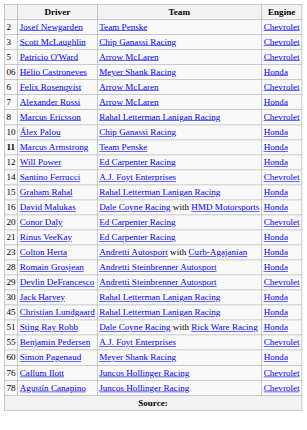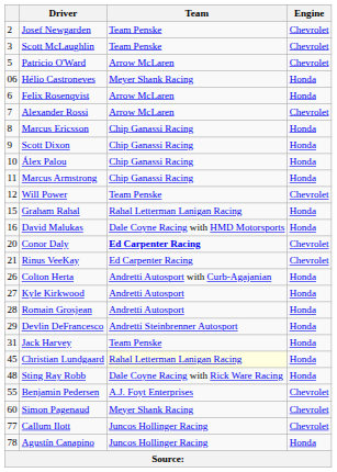 <table class="wikitable" style="font-size: 95%;">
 <tr>
 <th align=center></th>
 <th>Driver</th>
 <th>Team</th>
 <th>Engine</th>
 </tr>
 <tr>
 <td>2</td>
 <td> <a href='#'>Josef Newgarden</a> <strong></strong></td>
 <td><a href='#'>Team Penske</a></td>
 <td><a href='#'>Chevrolet</a></td>
 </tr>
 <tr>
 <td>3</td>
 <td> <a href='#'>Scott McLaughlin</a> <strong></strong></td>
-<td><a href='#'>Chip Ganassi Racing</a></td>
+<td><a href='#'>Team Penske</a></td>
 <td><a href='#'>Chevrolet</a></td>
 </tr>
 <tr>
 <td>5</td>
 <td> <a href='#'>Patricio O'Ward</a></td>
 <td><a href='#'>Arrow McLaren</a></td>
 <td><a href='#'>Chevrolet</a></td>
 </tr>
 <tr>
 <td>06</td>
 <td> <a href='#'>Hélio Castroneves</a> <strong></strong></td>
 <td><a href='#'>Meyer Shank Racing</a></td>
 <td><a href='#'>Honda</a></td>
 </tr>
 <tr>
 <td>6</td>
 <td> <a href='#'>Felix Rosenqvist</a></td>
 <td><a href='#'>Arrow McLaren</a></td>
-<td><a href='#'>Chevrolet</a></td>
+<td><a href='#'>Honda</a></td>
 </tr>
 <tr>
 <td>7</td>
 <td> <a href='#'>Alexander Rossi</a></td>
 <td><a href='#'>Arrow McLaren</a></td>
-<td><a href='#'>Honda</a></td>
+<td><a href='#'>Chevrolet</a></td>
 </tr>
 <tr>
 <td>8</td>
 <td> <a href='#'>Marcus Ericsson</a></td>
-<td><a href='#'>Rahal Letterman Lanigan Racing</a></td>
-<td><a href='#'>Chevrolet</a></td>
+<td><a href='#'>Chip Ganassi Racing</a></td>
+<td><a href='#'>Honda</a></td>
+</tr>
+<tr>
+<td>9</td>
+<td> <a href='#'>Scott Dixon</a></td>
+<td><a href='#'>Chip Ganassi Racing</a></td>
+<td><a href='#'>Honda</a></td>
 </tr>
 <tr>
 <td>10</td>
 <td> <a href='#'>Álex Palou</a></td>
 <td><a href='#'>Chip Ganassi Racing</a></td>
 <td><a href='#'>Honda</a></td>
 </tr>
 <tr>
-<td><strong>11</strong></td>
+<td>11</td>
 <td> <a href='#'>Marcus Armstrong</a> <strong></strong></td>
-<td><a href='#'>Team Penske</a></td>
+<td><a href='#'>Chip Ganassi Racing</a></td>
 <td><a href='#'>Honda</a></td>
 </tr>
 <tr>
 <td>12</td>
 <td> <a href='#'>Will Power</a> <strong></strong></td>
-<td><a href='#'>Ed Carpenter Racing</a></td>
-<td><a href='#'>Honda</a></td>
-</tr>
-<tr>
-<td>14</td>
-<td> <a href='#'>Santino Ferrucci</a></td>
-<td><a href='#'>A.J. Foyt Enterprises</a></td>
+<td><a href='#'>Team Penske</a></td>
 <td><a href='#'>Chevrolet</a></td>
 </tr>
 <tr>
 <td>15</td>
 <td> <a href='#'>Graham Rahal</a> <strong></strong></td>
 <td><a href='#'>Rahal Letterman Lanigan Racing</a></td>
 <td><a href='#'>Honda</a></td>
 </tr>
 <tr>
 <td>16</td>
 <td> <a href='#'>David Malukas</a></td>
 <td><a href='#'>Dale Coyne Racing</a> with <a href='#'>HMD Motorsports</a></td>
 <td><a href='#'>Honda</a></td>
 </tr>
 <tr>
 <td>20</td>
 <td> <a href='#'>Conor Daly</a></td>
-<td><a href='#'>Ed Carpenter Racing</a></td>
+<td><strong><a href='#'>Ed Carpenter Racing</a></strong></td>
 <td><a href='#'>Chevrolet</a></td>
 </tr>
 <tr>
 <td>21</td>
 <td> <a href='#'>Rinus VeeKay</a></td>
 <td><a href='#'>Ed Carpenter Racing</a></td>
-<td><a href='#'>Honda</a></td>
+<td><a href='#'>Chevrolet</a></td>
 </tr>
 <tr>
-<td>23</td>
+<td>26</td>
 <td> <a href='#'>Colton Herta</a> <strong></strong></td>
 <td><a href='#'>Andretti Autosport</a> with <a href='#'>Curb-Agajanian</a></td>
 <td><a href='#'>Honda</a></td>
 </tr>
 <tr>
+<td>27</td>
+<td> <a href='#'>Kyle Kirkwood</a></td>
+<td><a href='#'>Andretti Autosport</a></td>
+<td><a href='#'>Honda</a></td>
+</tr>
+<tr>
 <td>28</td>
 <td> <a href='#'>Romain Grosjean</a></td>
-<td><a href='#'>Andretti Steinbrenner Autosport</a></td>
+<td><a href='#'>Andretti Autosport</a></td>
 <td><a href='#'>Honda</a></td>
 </tr>
 <tr>
 <td>29</td>
 <td> <a href='#'>Devlin DeFrancesco</a></td>
 <td><a href='#'>Andretti Steinbrenner Autosport</a></td>
-<td><a href='#'>Chevrolet</a></td>
+<td><a href='#'>Honda</a></td>
 </tr>
 <tr>
-<td>30</td>
+<td>31</td>
 <td> <a href='#'>Jack Harvey</a></td>
-<td><a href='#'>Rahal Letterman Lanigan Racing</a></td>
+<td><a href='#'>Team Penske</a></td>
 <td><a href='#'>Honda</a></td>
 </tr>
 <tr>
 <td>45</td>
 <td> <a href='#'>Christian Lundgaard</a></td>
-<td><a href='#'>Rahal Letterman Lanigan Racing</a></td>
+<td style="background: lightyellow;"><a href='#'>Rahal Letterman Lanigan Racing</a></td>
 <td><a href='#'>Honda</a></td>
 </tr>
 <tr>
-<td>51</td>
+<td>48</td>
 <td> <a href='#'>Sting Ray Robb</a> <strong></strong></td>
 <td><a href='#'>Dale Coyne Racing</a> with <a href='#'>Rick Ware Racing</a></td>
 <td><a href='#'>Honda</a></td>
 </tr>
 <tr>
 <td>55</td>
 <td> <a href='#'>Benjamin Pedersen</a> <strong></strong></td>
 <td><a href='#'>A.J. Foyt Enterprises</a></td>
 <td><a href='#'>Chevrolet</a></td>
 </tr>
 <tr>
 <td>60</td>
 <td> <a href='#'>Simon Pagenaud</a></td>
 <td><a href='#'>Meyer Shank Racing</a></td>
-<td><a href='#'>Honda</a></td>
+<td><a href='#'>Chevrolet</a></td>
 </tr>
 <tr>
-<td>76</td>
+<td>77</td>
 <td> <a href='#'>Callum Ilott</a></td>
 <td><a href='#'>Juncos Hollinger Racing</a></td>
 <td><a href='#'>Chevrolet</a></td>
 </tr>
 <tr>
 <td>78</td>
 <td> <a href='#'>Agustín Canapino</a> <strong></strong></td>
 <td><a href='#'>Juncos Hollinger Racing</a></td>
-<td><a href='#'>Chevrolet</a></td>
+<td><a href='#'>Honda</a></td>
 </tr>
 <tr>
 <th colspan=4>Source:</th>
 </tr>
 </table>
